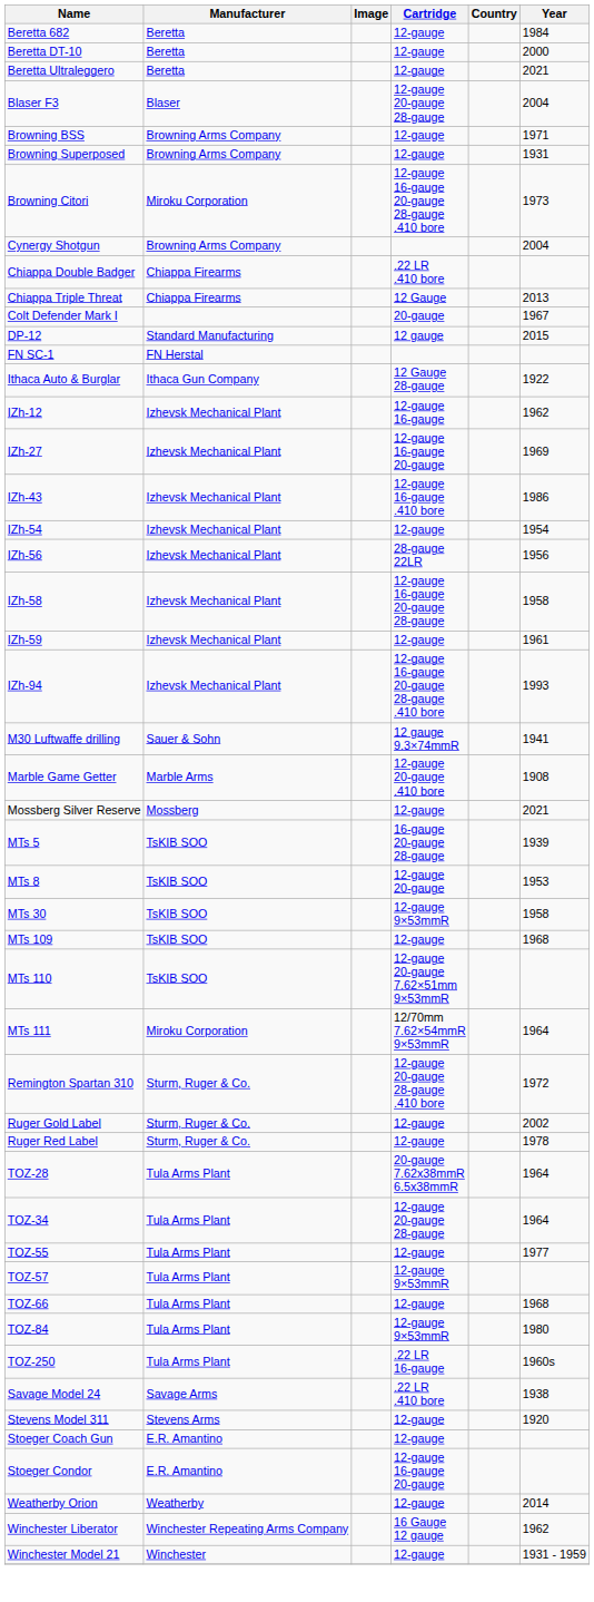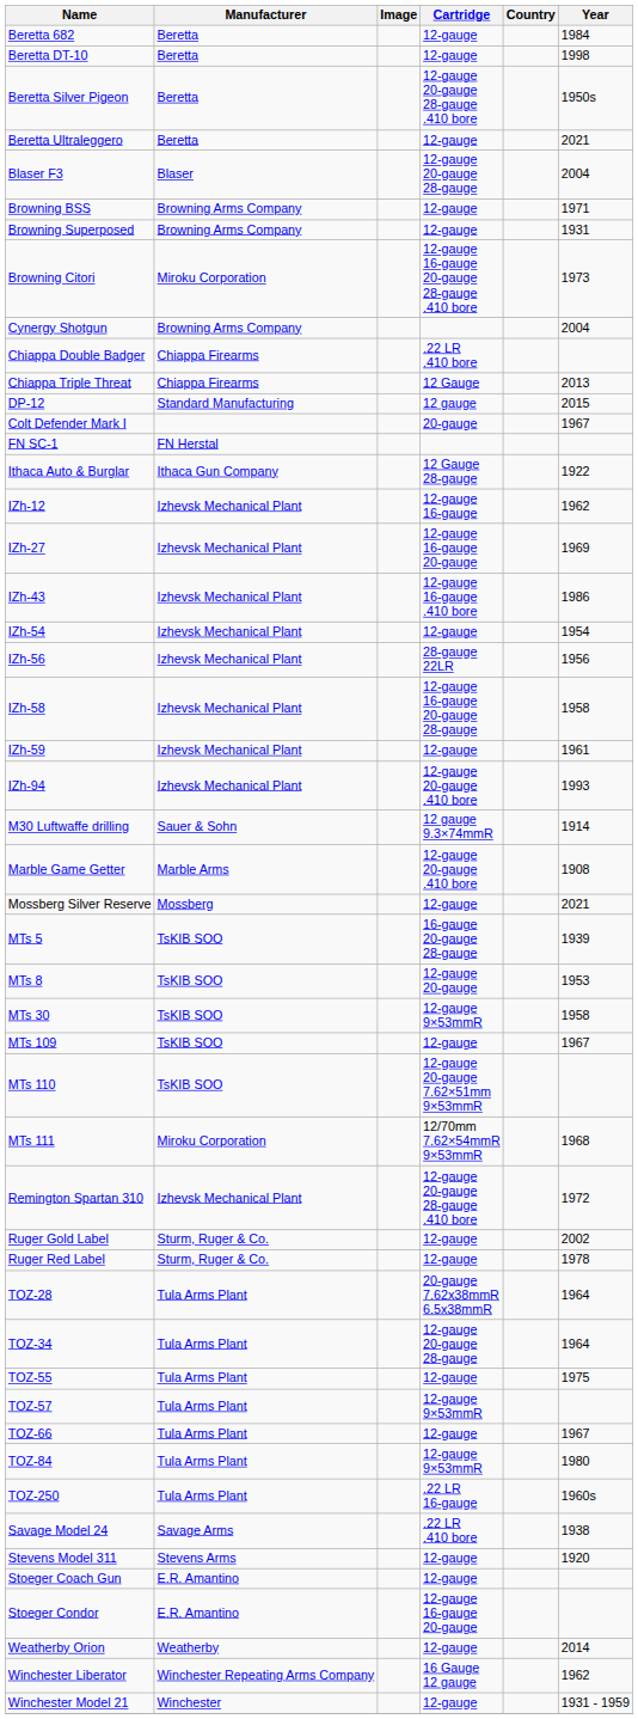 <table class="wikitable sortable">
 <tr>
 <th>Name</th>
 <th>Manufacturer</th>
 <th class="unsortable">Image</th>
 <th><a href='#'>Cartridge</a></th>
 <th>Country</th>
 <th>Year</th>
 </tr>
 <tr>
 <td><a href='#'>Beretta 682</a></td>
 <td><a href='#'>Beretta</a></td>
 <td></td>
 <td><a href='#'>12-gauge</a></td>
 <td></td>
 <td>1984</td>
 </tr>
 <tr>
 <td><a href='#'>Beretta DT-10</a></td>
 <td><a href='#'>Beretta</a></td>
 <td></td>
 <td><a href='#'>12-gauge</a></td>
 <td></td>
-<td>2000</td>
+<td>1998</td>
+</tr>
+<tr>
+<td><a href='#'>Beretta Silver Pigeon</a></td>
+<td><a href='#'>Beretta</a></td>
+<td></td>
+<td><a href='#'>12-gauge</a><br><a href='#'>20-gauge</a><br><a href='#'>28-gauge</a><br><a href='#'>.410 bore</a></td>
+<td></td>
+<td>1950s</td>
 </tr>
 <tr>
 <td><a href='#'>Beretta Ultraleggero</a></td>
 <td><a href='#'>Beretta</a></td>
 <td></td>
 <td><a href='#'>12-gauge</a></td>
 <td></td>
 <td>2021</td>
 </tr>
 <tr>
 <td><a href='#'>Blaser F3</a></td>
 <td><a href='#'>Blaser</a></td>
 <td></td>
 <td><a href='#'>12-gauge</a><br><a href='#'>20-gauge</a><br><a href='#'>28-gauge</a></td>
 <td></td>
 <td>2004</td>
 </tr>
 <tr>
 <td><a href='#'>Browning BSS</a></td>
 <td><a href='#'>Browning Arms Company</a></td>
 <td></td>
 <td><a href='#'>12-gauge</a></td>
 <td></td>
 <td>1971</td>
 </tr>
 <tr>
 <td><a href='#'>Browning Superposed</a></td>
 <td><a href='#'>Browning Arms Company</a></td>
 <td></td>
 <td><a href='#'>12-gauge</a></td>
 <td></td>
 <td>1931</td>
 </tr>
 <tr>
 <td><a href='#'>Browning Citori</a></td>
 <td><a href='#'>Miroku Corporation</a></td>
 <td></td>
 <td><a href='#'>12-gauge</a><br><a href='#'>16-gauge</a><br><a href='#'>20-gauge</a><br><a href='#'>28-gauge</a><br><a href='#'>.410 bore</a></td>
 <td></td>
 <td>1973</td>
 </tr>
 <tr>
 <td><a href='#'>Cynergy Shotgun</a></td>
 <td><a href='#'>Browning Arms Company</a></td>
 <td></td>
 <td></td>
 <td></td>
 <td>2004</td>
 </tr>
 <tr>
 <td><a href='#'>Chiappa Double Badger</a></td>
 <td><a href='#'>Chiappa Firearms</a></td>
 <td></td>
 <td><a href='#'>.22 LR</a><br><a href='#'>.410 bore</a></td>
 <td></td>
 <td></td>
 </tr>
 <tr>
 <td><a href='#'>Chiappa Triple Threat</a></td>
 <td><a href='#'>Chiappa Firearms</a></td>
 <td></td>
 <td><a href='#'>12 Gauge</a></td>
 <td></td>
 <td>2013</td>
 </tr>
 <tr>
+<td><a href='#'>DP-12</a></td>
+<td><a href='#'>Standard Manufacturing</a></td>
+<td></td>
+<td><a href='#'>12 gauge</a></td>
+<td></td>
+<td>2015</td>
+</tr>
+<tr>
 <td><a href='#'>Colt Defender Mark I</a></td>
 <td></td>
 <td></td>
 <td><a href='#'>20-gauge</a></td>
 <td></td>
 <td>1967</td>
-</tr>
-<tr>
-<td><a href='#'>DP-12</a></td>
-<td><a href='#'>Standard Manufacturing</a></td>
-<td></td>
-<td><a href='#'>12 gauge</a></td>
-<td></td>
-<td>2015</td>
 </tr>
 <tr>
 <td><a href='#'>FN SC-1</a></td>
 <td><a href='#'>FN Herstal</a></td>
 <td></td>
 <td></td>
 <td></td>
 <td></td>
 </tr>
 <tr>
 <td><a href='#'>Ithaca Auto & Burglar</a></td>
 <td><a href='#'>Ithaca Gun Company</a></td>
 <td></td>
 <td><a href='#'>12 Gauge</a><br><a href='#'>28-gauge</a></td>
 <td></td>
 <td>1922</td>
 </tr>
 <tr>
 <td><a href='#'>IZh-12</a></td>
 <td><a href='#'>Izhevsk Mechanical Plant</a></td>
 <td></td>
 <td><a href='#'>12-gauge</a><br><a href='#'>16-gauge</a></td>
 <td></td>
 <td>1962</td>
 </tr>
 <tr>
 <td><a href='#'>IZh-27</a></td>
 <td><a href='#'>Izhevsk Mechanical Plant</a></td>
 <td></td>
 <td><a href='#'>12-gauge</a><br><a href='#'>16-gauge</a><br><a href='#'>20-gauge</a></td>
 <td></td>
 <td>1969</td>
 </tr>
 <tr>
 <td><a href='#'>IZh-43</a></td>
 <td><a href='#'>Izhevsk Mechanical Plant</a></td>
 <td></td>
 <td><a href='#'>12-gauge</a><br><a href='#'>16-gauge</a><br><a href='#'>.410 bore</a></td>
 <td></td>
 <td>1986</td>
 </tr>
 <tr>
 <td><a href='#'>IZh-54</a></td>
 <td><a href='#'>Izhevsk Mechanical Plant</a></td>
 <td></td>
 <td><a href='#'>12-gauge</a></td>
 <td></td>
 <td>1954</td>
 </tr>
 <tr>
 <td><a href='#'>IZh-56</a></td>
 <td><a href='#'>Izhevsk Mechanical Plant</a></td>
 <td></td>
 <td><a href='#'>28-gauge</a><br><a href='#'>22LR</a></td>
 <td></td>
 <td>1956</td>
 </tr>
 <tr>
 <td><a href='#'>IZh-58</a></td>
 <td><a href='#'>Izhevsk Mechanical Plant</a></td>
 <td></td>
 <td><a href='#'>12-gauge</a><br><a href='#'>16-gauge</a><br><a href='#'>20-gauge</a><br><a href='#'>28-gauge</a></td>
 <td></td>
 <td>1958</td>
 </tr>
 <tr>
 <td><a href='#'>IZh-59</a></td>
 <td><a href='#'>Izhevsk Mechanical Plant</a></td>
 <td></td>
 <td><a href='#'>12-gauge</a></td>
 <td></td>
 <td>1961</td>
 </tr>
 <tr>
 <td><a href='#'>IZh-94</a></td>
 <td><a href='#'>Izhevsk Mechanical Plant</a></td>
 <td></td>
-<td><a href='#'>12-gauge</a><br><a href='#'>16-gauge</a><br><a href='#'>20-gauge</a><br><a href='#'>28-gauge</a><br><a href='#'>.410 bore</a></td>
+<td><a href='#'>12-gauge</a><br><a href='#'>20-gauge</a><br><a href='#'>.410 bore</a></td>
 <td></td>
 <td>1993</td>
 </tr>
 <tr>
 <td><a href='#'>M30 Luftwaffe drilling</a></td>
 <td><a href='#'>Sauer & Sohn</a></td>
 <td></td>
 <td><a href='#'>12 gauge</a><br><a href='#'>9.3×74mmR</a></td>
 <td></td>
-<td>1941</td>
+<td>1914</td>
 </tr>
 <tr>
 <td><a href='#'>Marble Game Getter</a></td>
 <td><a href='#'>Marble Arms</a></td>
 <td></td>
 <td><a href='#'>12-gauge</a><br><a href='#'>20-gauge</a><br><a href='#'>.410 bore</a></td>
 <td></td>
 <td>1908</td>
 </tr>
 <tr>
 <td>Mossberg Silver Reserve</td>
 <td><a href='#'>Mossberg</a></td>
 <td></td>
 <td><a href='#'>12-gauge</a></td>
 <td></td>
 <td>2021</td>
 </tr>
 <tr>
 <td><a href='#'>MTs 5</a></td>
 <td><a href='#'>TsKIB SOO</a></td>
 <td></td>
 <td><a href='#'>16-gauge</a><br><a href='#'>20-gauge</a><br><a href='#'>28-gauge</a></td>
 <td></td>
 <td>1939</td>
 </tr>
 <tr>
 <td><a href='#'>MTs 8</a></td>
 <td><a href='#'>TsKIB SOO</a></td>
 <td></td>
 <td><a href='#'>12-gauge</a><br><a href='#'>20-gauge</a></td>
 <td></td>
 <td>1953</td>
 </tr>
 <tr>
 <td><a href='#'>MTs 30</a></td>
 <td><a href='#'>TsKIB SOO</a></td>
 <td></td>
 <td><a href='#'>12-gauge</a><br><a href='#'>9×53mmR</a></td>
 <td></td>
 <td>1958</td>
 </tr>
 <tr>
 <td><a href='#'>MTs 109</a></td>
 <td><a href='#'>TsKIB SOO</a></td>
 <td></td>
 <td><a href='#'>12-gauge</a></td>
 <td></td>
-<td>1968</td>
+<td>1967</td>
 </tr>
 <tr>
 <td><a href='#'>MTs 110</a></td>
 <td><a href='#'>TsKIB SOO</a></td>
 <td></td>
 <td><a href='#'>12-gauge</a><br><a href='#'>20-gauge</a><br><a href='#'>7.62×51mm</a><br><a href='#'>9×53mmR</a></td>
 <td></td>
 <td></td>
 </tr>
 <tr>
 <td><a href='#'>MTs 111</a></td>
 <td><a href='#'>Miroku Corporation</a></td>
 <td></td>
 <td>12/70mm<br><a href='#'>7.62×54mmR</a><br><a href='#'>9×53mmR</a></td>
 <td></td>
-<td>1964</td>
+<td>1968</td>
 </tr>
 <tr>
 <td><a href='#'>Remington Spartan 310</a></td>
-<td><a href='#'>Sturm, Ruger & Co.</a></td>
+<td><a href='#'>Izhevsk Mechanical Plant</a></td>
 <td></td>
 <td><a href='#'>12-gauge</a><br><a href='#'>20-gauge</a><br><a href='#'>28-gauge</a><br><a href='#'>.410 bore</a></td>
 <td></td>
 <td>1972</td>
 </tr>
 <tr>
 <td><a href='#'>Ruger Gold Label</a></td>
 <td><a href='#'>Sturm, Ruger & Co.</a></td>
 <td></td>
 <td><a href='#'>12-gauge</a></td>
 <td></td>
 <td>2002</td>
 </tr>
 <tr>
 <td><a href='#'>Ruger Red Label</a></td>
 <td><a href='#'>Sturm, Ruger & Co.</a></td>
 <td></td>
 <td><a href='#'>12-gauge</a></td>
 <td></td>
 <td>1978</td>
 </tr>
 <tr>
 <td><a href='#'>TOZ-28</a></td>
 <td><a href='#'>Tula Arms Plant</a></td>
 <td></td>
 <td><a href='#'>20-gauge</a><br><a href='#'>7.62x38mmR</a><br><a href='#'>6.5x38mmR</a></td>
 <td></td>
 <td>1964</td>
 </tr>
 <tr>
 <td><a href='#'>TOZ-34</a></td>
 <td><a href='#'>Tula Arms Plant</a></td>
 <td></td>
 <td><a href='#'>12-gauge</a><br><a href='#'>20-gauge</a><br><a href='#'>28-gauge</a></td>
 <td></td>
 <td>1964</td>
 </tr>
 <tr>
 <td><a href='#'>TOZ-55</a></td>
 <td><a href='#'>Tula Arms Plant</a></td>
 <td></td>
 <td><a href='#'>12-gauge</a></td>
 <td></td>
-<td>1977</td>
+<td>1975</td>
 </tr>
 <tr>
 <td><a href='#'>TOZ-57</a></td>
 <td><a href='#'>Tula Arms Plant</a></td>
 <td></td>
 <td><a href='#'>12-gauge</a><br><a href='#'>9×53mmR</a></td>
 <td></td>
 <td></td>
 </tr>
 <tr>
 <td><a href='#'>TOZ-66</a></td>
 <td><a href='#'>Tula Arms Plant</a></td>
 <td></td>
 <td><a href='#'>12-gauge</a></td>
 <td></td>
-<td>1968</td>
+<td>1967</td>
 </tr>
 <tr>
 <td><a href='#'>TOZ-84</a></td>
 <td><a href='#'>Tula Arms Plant</a></td>
 <td></td>
 <td><a href='#'>12-gauge</a><br><a href='#'>9×53mmR</a></td>
 <td></td>
 <td>1980</td>
 </tr>
 <tr>
 <td><a href='#'>TOZ-250</a></td>
 <td><a href='#'>Tula Arms Plant</a></td>
 <td></td>
 <td><a href='#'>.22 LR</a><br><a href='#'>16-gauge</a></td>
 <td></td>
 <td>1960s</td>
 </tr>
 <tr>
 <td><a href='#'>Savage Model 24</a></td>
 <td><a href='#'>Savage Arms</a></td>
 <td></td>
 <td><a href='#'>.22 LR</a><br><a href='#'>.410 bore</a></td>
 <td></td>
 <td>1938</td>
 </tr>
 <tr>
 <td><a href='#'>Stevens Model 311</a></td>
 <td><a href='#'>Stevens Arms</a></td>
 <td></td>
 <td><a href='#'>12-gauge</a></td>
 <td></td>
 <td>1920</td>
 </tr>
 <tr>
 <td><a href='#'>Stoeger Coach Gun</a></td>
 <td><a href='#'>E.R. Amantino</a></td>
 <td></td>
 <td><a href='#'>12-gauge</a></td>
 <td></td>
 <td></td>
 </tr>
 <tr>
 <td><a href='#'>Stoeger Condor</a></td>
 <td><a href='#'>E.R. Amantino</a></td>
 <td></td>
 <td><a href='#'>12-gauge</a><br><a href='#'>16-gauge</a><br><a href='#'>20-gauge</a></td>
 <td></td>
 <td></td>
 </tr>
 <tr>
 <td><a href='#'>Weatherby Orion</a></td>
 <td><a href='#'>Weatherby</a></td>
 <td></td>
 <td><a href='#'>12-gauge</a></td>
 <td></td>
 <td>2014</td>
 </tr>
 <tr>
 <td><a href='#'>Winchester Liberator</a></td>
 <td><a href='#'>Winchester Repeating Arms Company</a></td>
 <td></td>
 <td><a href='#'>16 Gauge</a><br><a href='#'>12 gauge</a></td>
 <td></td>
 <td>1962</td>
 </tr>
 <tr>
 <td><a href='#'>Winchester Model 21</a></td>
 <td><a href='#'>Winchester</a></td>
 <td></td>
 <td><a href='#'>12-gauge</a></td>
 <td></td>
 <td>1931 - 1959</td>
 </tr>
 <tr>
 </tr>
 </table>
